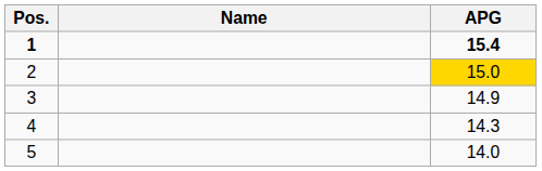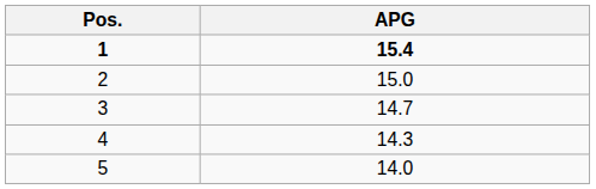 <table class=wikitable width="80%">
 <tr>
 <th width="10%">Pos.</th>
-<th width="70%">Name</th>
 <th width="20%">APG</th>
 </tr>
 <tr>
 <td align=center><strong>1</strong></td>
-<td><strong></strong></td>
 <td align=center><strong>15.4</strong></td>
 </tr>
 <tr>
 <td align=center>2</td>
-<td></td>
-<td align=center style="background: gold;">15.0</td>
+<td align=center>15.0</td>
 </tr>
 <tr>
 <td align=center>3</td>
-<td></td>
-<td align=center>14.9</td>
+<td align=center>14.7</td>
 </tr>
 <tr>
 <td align=center>4</td>
-<td></td>
 <td align=center>14.3</td>
 </tr>
 <tr>
 <td align=center>5</td>
-<td></td>
 <td align=center>14.0</td>
 </tr>
 </table>
